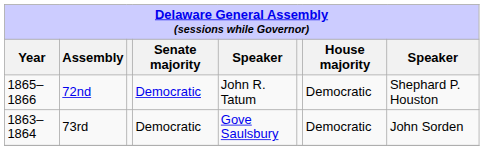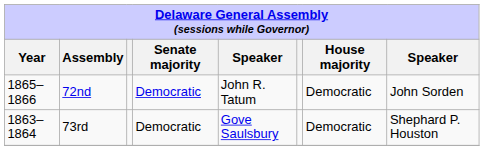 <table class=wikitable style="width: 94%" style="text-align: center;" align="center">
 <tr bgcolor=#cccccc>
 <th colspan=12 style="background: #ccccff;"><strong><a href='#'>Delaware General Assembly</a></strong> <br> <small> <em>(sessions while Governor)</em></small></th>
 </tr>
 <tr>
 <th><strong>Year</strong></th>
 <th><strong>Assembly</strong></th>
 <th></th>
 <th><strong>Senate majority</strong></th>
 <th><strong>Speaker</strong></th>
 <th></th>
 <th><strong>House majority</strong></th>
 <th><strong>Speaker</strong></th>
 </tr>
 <tr>
 <td>1865–1866</td>
 <td><a href='#'>72nd</a></td>
 <td></td>
 <td><a href='#'>Democratic</a></td>
 <td>John R. Tatum</td>
 <td></td>
 <td>Democratic</td>
-<td>Shephard P. Houston</td>
+<td>John Sorden</td>
 </tr>
 <tr>
 <td>1863–1864</td>
 <td>73rd</td>
 <td></td>
 <td>Democratic</td>
 <td><a href='#'>Gove Saulsbury</a></td>
 <td></td>
 <td>Democratic</td>
-<td>John Sorden</td>
+<td>Shephard P. Houston</td>
 </tr>
 <tr>
 </tr>
 </table>
